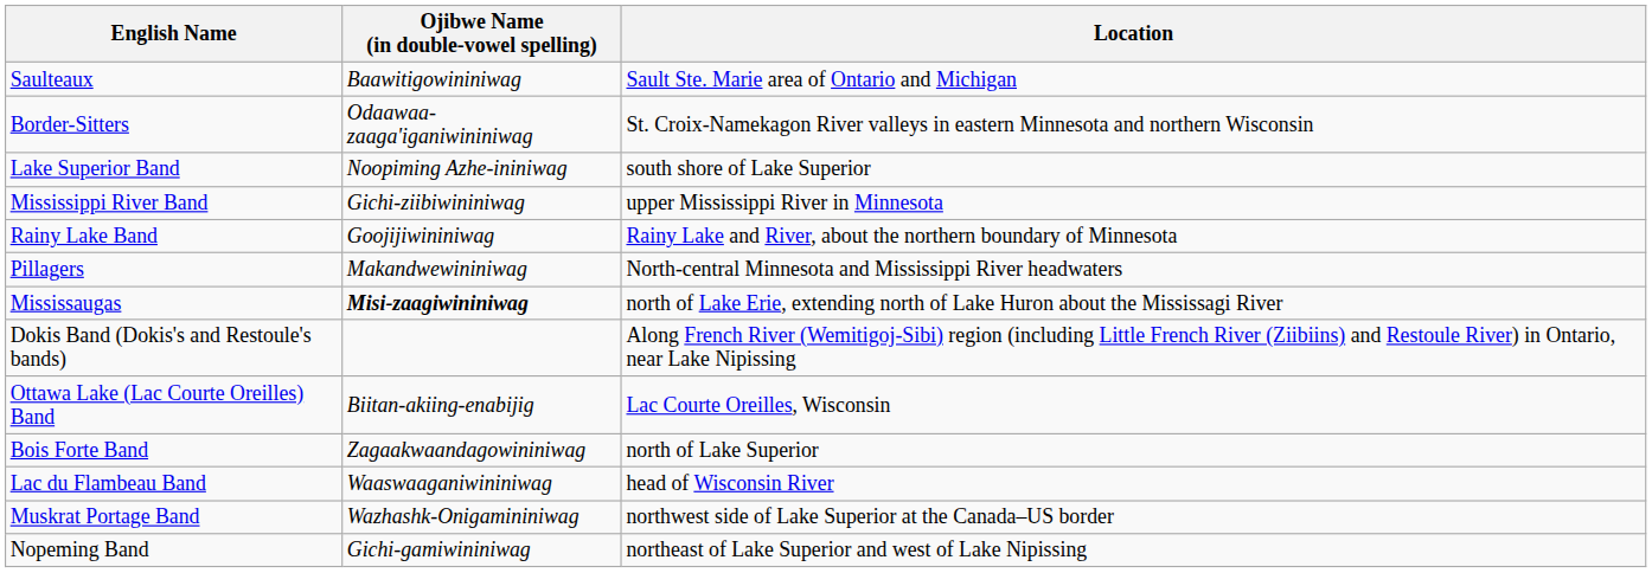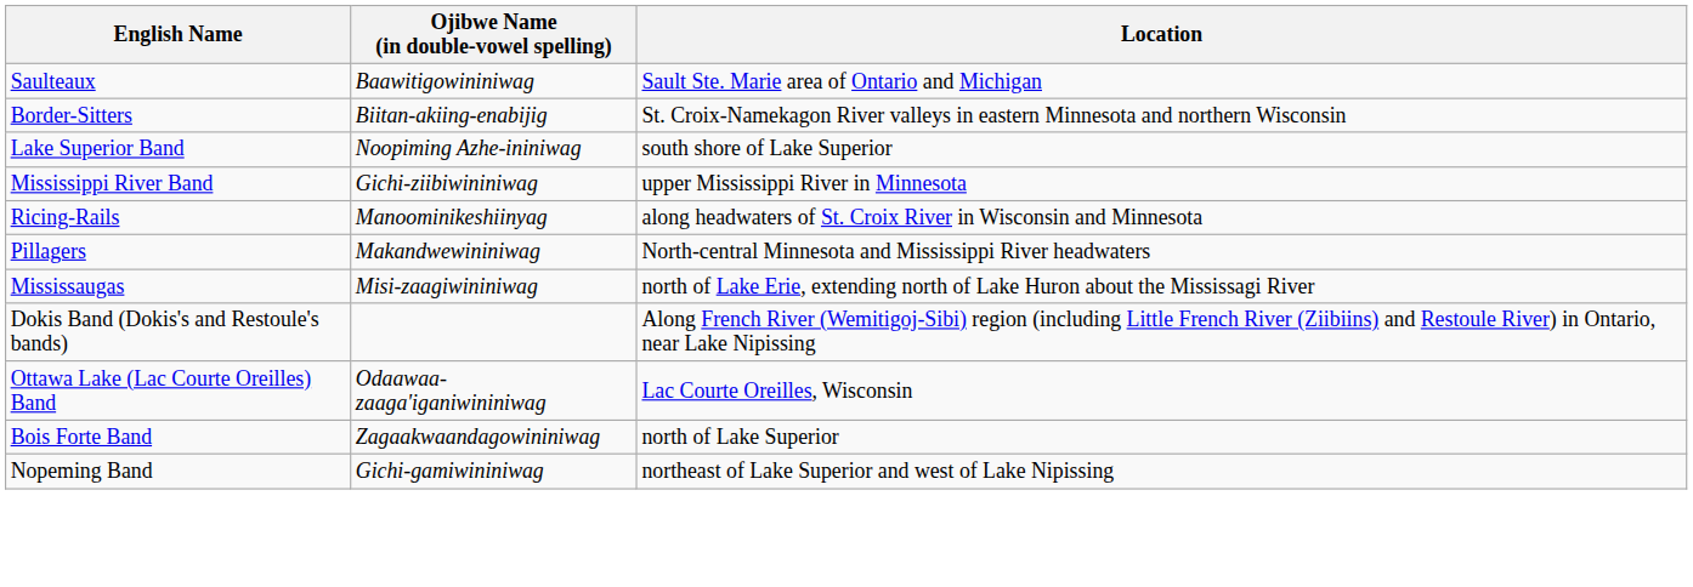 <table class="wikitable">
 <tr>
 <th>English Name</th>
 <th>Ojibwe Name<br>(in double-vowel spelling)</th>
 <th>Location</th>
 </tr>
 <tr>
 <td><a href='#'>Saulteaux</a></td>
 <td><em>Baawitigowininiwag</em></td>
 <td><a href='#'>Sault Ste. Marie</a> area of <a href='#'>Ontario</a> and <a href='#'>Michigan</a></td>
 </tr>
 <tr>
 <td><a href='#'>Border-Sitters</a></td>
-<td><em>Odaawaa-zaaga'iganiwininiwag</em></td>
+<td><em>Biitan-akiing-enabijig</em></td>
 <td>St. Croix-Namekagon River valleys in eastern Minnesota and northern Wisconsin</td>
 </tr>
 <tr>
 <td><a href='#'>Lake Superior Band</a></td>
 <td><em>Noopiming Azhe-ininiwag</em></td>
 <td>south shore of Lake Superior</td>
 </tr>
 <tr>
 <td><a href='#'>Mississippi River Band</a></td>
 <td><em>Gichi-ziibiwininiwag</em></td>
 <td>upper Mississippi River in <a href='#'>Minnesota</a></td>
 </tr>
 <tr>
-<td><a href='#'>Rainy Lake Band</a></td>
-<td><em>Goojijiwininiwag</em></td>
-<td><a href='#'>Rainy Lake</a> and <a href='#'>River</a>, about the northern boundary of Minnesota</td>
+<td><a href='#'>Ricing-Rails</a></td>
+<td><em>Manoominikeshiinyag</em></td>
+<td>along headwaters of <a href='#'>St. Croix River</a> in Wisconsin and Minnesota</td>
 </tr>
 <tr>
 <td><a href='#'>Pillagers</a></td>
 <td><em>Makandwewininiwag</em></td>
 <td>North-central Minnesota and Mississippi River headwaters</td>
 </tr>
 <tr>
 <td><a href='#'>Mississaugas</a></td>
-<td><strong><em>Misi-zaagiwininiwag</em></strong></td>
+<td><em>Misi-zaagiwininiwag</em></td>
 <td>north of <a href='#'>Lake Erie</a>, extending north of Lake Huron about the Mississagi River</td>
 </tr>
 <tr>
 <td>Dokis Band (Dokis's and Restoule's bands)</td>
 <td></td>
 <td>Along <a href='#'>French River (Wemitigoj-Sibi)</a> region (including <a href='#'>Little French River (Ziibiins)</a> and <a href='#'>Restoule River</a>) in Ontario, near Lake Nipissing</td>
 </tr>
 <tr>
 <td><a href='#'>Ottawa Lake (Lac Courte Oreilles) Band</a></td>
-<td><em>Biitan-akiing-enabijig</em></td>
+<td><em>Odaawaa-zaaga'iganiwininiwag</em></td>
 <td><a href='#'>Lac Courte Oreilles</a>, Wisconsin</td>
 </tr>
 <tr>
 <td><a href='#'>Bois Forte Band</a></td>
 <td><em>Zagaakwaandagowininiwag</em></td>
 <td>north of Lake Superior</td>
 </tr>
 <tr>
-<td><a href='#'>Lac du Flambeau Band</a></td>
-<td><em>Waaswaaganiwininiwag</em></td>
-<td>head of <a href='#'>Wisconsin River</a></td>
-</tr>
-<tr>
-<td><a href='#'>Muskrat Portage Band</a></td>
-<td><em>Wazhashk-Onigamininiwag</em></td>
-<td>northwest side of Lake Superior at the Canada–US border</td>
-</tr>
-<tr>
 <td>Nopeming Band</td>
 <td><em>Gichi-gamiwininiwag</em></td>
 <td>northeast of Lake Superior and west of Lake Nipissing</td>
 </tr>
 </table>
